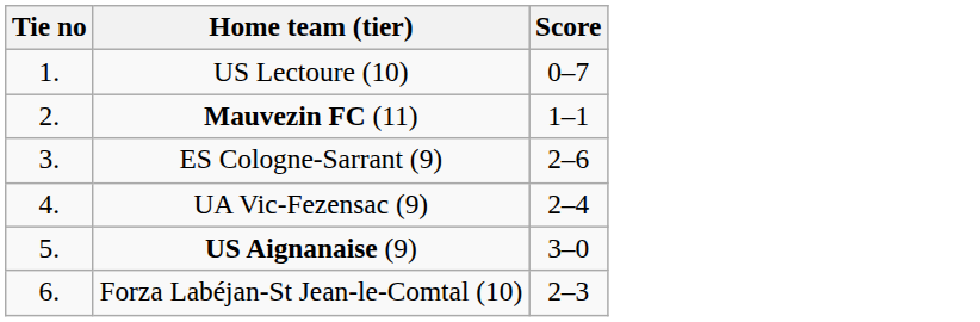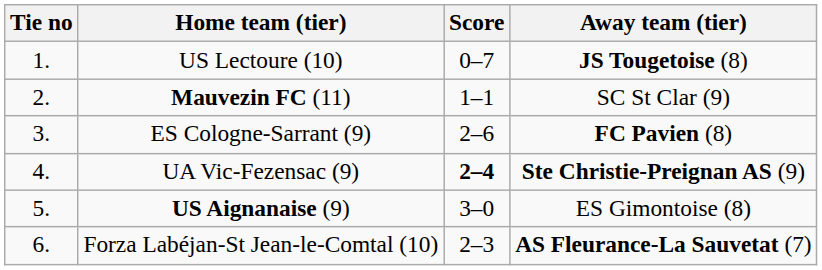 <table class="wikitable" style="text-align: center">
 <tr>
 <th>Tie no</th>
 <th>Home team (tier)</th>
 <th>Score</th>
+<th>Away team (tier)</th>
 </tr>
 <tr>
 <td>1.</td>
 <td>US Lectoure (10)</td>
 <td>0–7</td>
+<td><strong>JS Tougetoise</strong> (8)</td>
 </tr>
 <tr>
 <td>2.</td>
 <td><strong>Mauvezin FC</strong> (11)</td>
 <td>1–1 </td>
+<td>SC St Clar (9)</td>
 </tr>
 <tr>
 <td>3.</td>
 <td>ES Cologne-Sarrant  (9)</td>
 <td>2–6</td>
+<td><strong>FC Pavien</strong> (8)</td>
 </tr>
 <tr>
 <td>4.</td>
 <td>UA Vic-Fezensac (9)</td>
-<td>2–4 </td>
+<td><strong>2–4 </strong></td>
+<td><strong>Ste Christie-Preignan AS</strong> (9)</td>
 </tr>
 <tr>
 <td>5.</td>
 <td><strong>US Aignanaise</strong> (9)</td>
 <td>3–0</td>
+<td>ES Gimontoise (8)</td>
 </tr>
 <tr>
 <td>6.</td>
 <td>Forza Labéjan-St Jean-le-Comtal (10)</td>
 <td>2–3</td>
+<td><strong>AS Fleurance-La Sauvetat</strong> (7)</td>
 </tr>
 </table>
